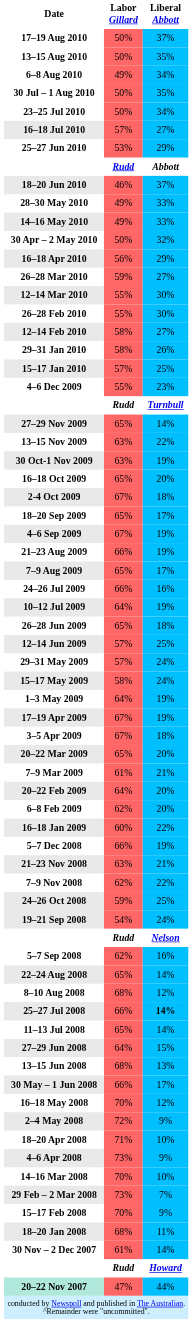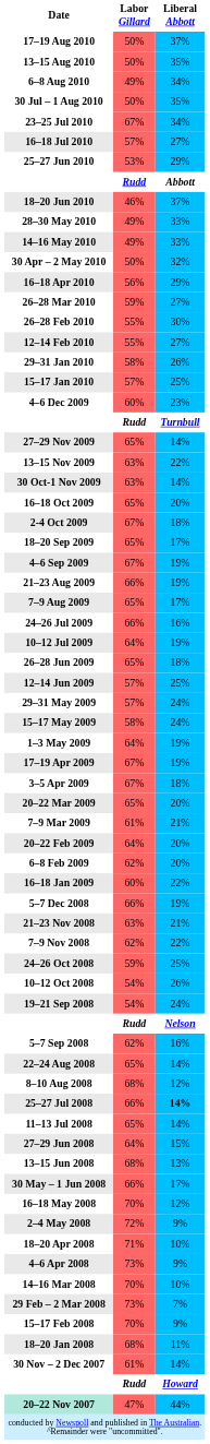 <table class="toccolours" cellpadding="5" cellspacing="0" style="float:left; margin-right:.5em; margin-top:.4em; font-size:90%;">
 <tr>
 </tr>
 <tr>
 <th>Date</th>
 <th>Labor<br><em><a href='#'>Gillard</a></em></th>
 <th>Liberal<br><em><a href='#'>Abbott</a></em></th>
 </tr>
 <tr>
 </tr>
 <tr>
 <th style="text-align:center;">17–19 Aug 2010</th>
 <td style="text-align:center; background:#f66;">50%</td>
 <td style="text-align:center; background:#00bfff;">37%</td>
 </tr>
 <tr>
 <th style="text-align:center;">13–15 Aug 2010</th>
 <td style="text-align:center; background:#f66;">50%</td>
 <td style="text-align:center; background:#00bfff;">35%</td>
 </tr>
 <tr>
 <th style="text-align:center;">6–8 Aug 2010</th>
 <td style="text-align:center; background:#f66;">49%</td>
 <td style="text-align:center; background:#00bfff;">34%</td>
 </tr>
 <tr>
 <th style="text-align:center;">30 Jul – 1 Aug 2010</th>
 <td style="text-align:center; background:#f66;">50%</td>
 <td style="text-align:center; background:#00bfff;">35%</td>
 </tr>
 <tr>
 <th style="text-align:center;">23–25 Jul 2010</th>
-<td style="text-align:center; background:#f66;">50%</td>
+<td style="text-align:center; background:#f66;">67%</td>
 <td style="text-align:center; background:#00bfff;">34%</td>
 </tr>
 <tr>
 <th style="text-align:center;" bgcolor="e9e9e9">16–18 Jul 2010</th>
 <td style="text-align:center; background:#f66;">57%</td>
 <td style="text-align:center; background:#00bfff;">27%</td>
 </tr>
 <tr>
 <th style="text-align:center;">25–27 Jun 2010</th>
 <td style="text-align:center; background:#f66;">53%</td>
 <td style="text-align:center; background:#00bfff;">29%</td>
 </tr>
 <tr>
 <th></th>
 <th><em><a href='#'>Rudd</a></em></th>
 <th><em>Abbott</em></th>
 </tr>
 <tr>
 <th style="text-align:center; background:#e9e9e9;">18–20 Jun 2010</th>
 <td style="text-align:center; background:#f66;">46%</td>
 <td style="text-align:center; background:#00bfff;">37%</td>
 </tr>
 <tr>
 <th style="text-align:center;">28–30 May 2010</th>
 <td style="text-align:center; background:#f66;">49%</td>
 <td style="text-align:center; background:#00bfff;">33%</td>
 </tr>
 <tr>
 <th style="text-align:center; background:#e9e9e9;">14–16 May 2010</th>
 <td style="text-align:center; background:#f66;">49%</td>
 <td style="text-align:center; background:#00bfff;">33%</td>
 </tr>
 <tr>
 <th style="text-align:center;">30 Apr – 2 May 2010</th>
 <td style="text-align:center; background:#f66;">50%</td>
 <td style="text-align:center; background:#00bfff;">32%</td>
 </tr>
 <tr>
 <th style="text-align:center; background:#e9e9e9;">16–18 Apr 2010</th>
 <td style="text-align:center; background:#f66;">56%</td>
 <td style="text-align:center; background:#00bfff;">29%</td>
 </tr>
 <tr>
 <th style="text-align:center;">26–28 Mar 2010</th>
 <td style="text-align:center; background:#f66;">59%</td>
 <td style="text-align:center; background:#00bfff;">27%</td>
 </tr>
 <tr>
-<th style="text-align:center; background:#e9e9e9;">12–14 Mar 2010</th>
-<td style="text-align:center; background:#f66;">55%</td>
-<td style="text-align:center; background:#00bfff;">30%</td>
-</tr>
-<tr>
 <th style="text-align:center;">26–28 Feb 2010</th>
 <td style="text-align:center; background:#f66;">55%</td>
 <td style="text-align:center; background:#00bfff;">30%</td>
 </tr>
 <tr>
 <th style="text-align:center; background:#e9e9e9;">12–14 Feb 2010</th>
-<td style="text-align:center; background:#f66;">58%</td>
+<td style="text-align:center; background:#f66;">55%</td>
 <td style="text-align:center; background:#00bfff;">27%</td>
 </tr>
 <tr>
 <th style="text-align:center;">29–31 Jan 2010</th>
 <td style="text-align:center; background:#f66;">58%</td>
 <td style="text-align:center; background:#00bfff;">26%</td>
 </tr>
 <tr>
 <th style="text-align:center; background:#e9e9e9;">15–17 Jan 2010</th>
 <td style="text-align:center; background:#f66;">57%</td>
 <td style="text-align:center; background:#00bfff;">25%</td>
 </tr>
 <tr>
 <th style="text-align:center;">4–6 Dec 2009</th>
-<td style="text-align:center; background:#f66;">55%</td>
+<td style="text-align:center; background:#f66;">60%</td>
 <td style="text-align:center; background:#00bfff;">23%</td>
 </tr>
 <tr>
 <th></th>
 <th><em>Rudd</em></th>
 <th><em><a href='#'>Turnbull</a></em></th>
 </tr>
 <tr>
 <th style="text-align:center; background:#e9e9e9;">27–29 Nov 2009</th>
 <td style="text-align:center; background:#f66;">65%</td>
 <td style="text-align:center; background:#00bfff;">14%</td>
 </tr>
 <tr>
 <th style="text-align:center;">13–15 Nov 2009</th>
 <td style="text-align:center; background:#f66;">63%</td>
 <td style="text-align:center; background:#00bfff;">22%</td>
 </tr>
 <tr>
 <th style="text-align:center; background:#e9e9e9;">30 Oct-1 Nov 2009</th>
 <td style="text-align:center; background:#f66;">63%</td>
-<td style="text-align:center; background:#00bfff;">19%</td>
+<td style="text-align:center; background:#00bfff;">14%</td>
 </tr>
 <tr>
 <th style="text-align:center;">16–18 Oct 2009</th>
 <td style="text-align:center; background:#f66;">65%</td>
 <td style="text-align:center; background:#00bfff;">20%</td>
 </tr>
 <tr>
 <th style="text-align:center; background:#e9e9e9;">2-4 Oct 2009</th>
 <td style="text-align:center; background:#f66;">67%</td>
 <td style="text-align:center; background:#00bfff;">18%</td>
 </tr>
 <tr>
 <th style="text-align:center;">18–20 Sep 2009</th>
 <td style="text-align:center; background:#f66;">65%</td>
 <td style="text-align:center; background:#00bfff;">17%</td>
 </tr>
 <tr>
 <th style="text-align:center; background:#e9e9e9;">4–6 Sep 2009</th>
 <td style="text-align:center; background:#f66;">67%</td>
 <td style="text-align:center; background:#00bfff;">19%</td>
 </tr>
 <tr>
 <th style="text-align:center;">21–23 Aug 2009</th>
 <td style="text-align:center; background:#f66;">66%</td>
 <td style="text-align:center; background:#00bfff;">19%</td>
 </tr>
 <tr>
 <th style="text-align:center; background:#e9e9e9;">7–9 Aug 2009</th>
 <td style="text-align:center; background:#f66;">65%</td>
 <td style="text-align:center; background:#00bfff;">17%</td>
 </tr>
 <tr>
 <th style="text-align:center;">24–26 Jul 2009</th>
 <td style="text-align:center; background:#f66;">66%</td>
 <td style="text-align:center; background:#00bfff;">16%</td>
 </tr>
 <tr>
 <th style="text-align:center; background:#e9e9e9;">10–12 Jul 2009</th>
 <td style="text-align:center; background:#f66;">64%</td>
 <td style="text-align:center; background:#00bfff;">19%</td>
 </tr>
 <tr>
 <th style="text-align:center;">26–28 Jun 2009</th>
 <td style="text-align:center; background:#f66;">65%</td>
 <td style="text-align:center; background:#00bfff;">18%</td>
 </tr>
 <tr>
 <th style="text-align:center; background:#e9e9e9;">12–14 Jun 2009</th>
 <td style="text-align:center; background:#f66;">57%</td>
 <td style="text-align:center; background:#00bfff;">25%</td>
 </tr>
 <tr>
 <th style="text-align:center;">29–31 May 2009</th>
 <td style="text-align:center; background:#f66;">57%</td>
 <td style="text-align:center; background:#00bfff;">24%</td>
 </tr>
 <tr>
 <th style="text-align:center; background:#e9e9e9;">15–17 May 2009</th>
 <td style="text-align:center; background:#f66;">58%</td>
 <td style="text-align:center; background:#00bfff;">24%</td>
 </tr>
 <tr>
 <th style="text-align:center;">1–3 May 2009</th>
 <td style="text-align:center; background:#f66;">64%</td>
 <td style="text-align:center; background:#00bfff;">19%</td>
 </tr>
 <tr>
 <th style="text-align:center; background:#e9e9e9;">17–19 Apr 2009</th>
 <td style="text-align:center; background:#f66;">67%</td>
 <td style="text-align:center; background:#00bfff;">19%</td>
 </tr>
 <tr>
 <th style="text-align:center;">3–5 Apr 2009</th>
 <td style="text-align:center; background:#f66;">67%</td>
 <td style="text-align:center; background:#00bfff;">18%</td>
 </tr>
 <tr>
 <th style="text-align:center; background:#e9e9e9;">20–22 Mar 2009</th>
 <td style="text-align:center; background:#f66;">65%</td>
 <td style="text-align:center; background:#00bfff;">20%</td>
 </tr>
 <tr>
 <th style="text-align:center;">7–9 Mar 2009</th>
 <td style="text-align:center; background:#f66;">61%</td>
 <td style="text-align:center; background:#00bfff;">21%</td>
 </tr>
 <tr>
 <th style="text-align:center; background:#e9e9e9;">20–22 Feb 2009</th>
 <td style="text-align:center; background:#f66;">64%</td>
 <td style="text-align:center; background:#00bfff;">20%</td>
 </tr>
 <tr>
 <th style="text-align:center;">6–8 Feb 2009</th>
 <td style="text-align:center; background:#f66;">62%</td>
 <td style="text-align:center; background:#00bfff;">20%</td>
 </tr>
 <tr>
 <th style="text-align:center; background:#e9e9e9;">16–18 Jan 2009</th>
 <td style="text-align:center; background:#f66;">60%</td>
 <td style="text-align:center; background:#00bfff;">22%</td>
 </tr>
 <tr>
 <th style="text-align:center;">5–7 Dec 2008</th>
 <td style="text-align:center; background:#f66;">66%</td>
 <td style="text-align:center; background:#00bfff;">19%</td>
 </tr>
 <tr>
 <th style="text-align:center; background:#e9e9e9;">21–23 Nov 2008</th>
 <td style="text-align:center; background:#f66;">63%</td>
 <td style="text-align:center; background:#00bfff;">21%</td>
 </tr>
 <tr>
 <th style="text-align:center;">7–9 Nov 2008</th>
 <td style="text-align:center; background:#f66;">62%</td>
 <td style="text-align:center; background:#00bfff;">22%</td>
 </tr>
 <tr>
 <th style="text-align:center; background:#e9e9e9;">24–26 Oct 2008</th>
 <td style="text-align:center; background:#f66;">59%</td>
 <td style="text-align:center; background:#00bfff;">25%</td>
 </tr>
 <tr>
+<th style="text-align:center;">10–12 Oct 2008</th>
+<td style="text-align:center; background:#f66;">54%</td>
+<td style="text-align:center; background:#00bfff;">26%</td>
+</tr>
+<tr>
 <th style="text-align:center; background:#e9e9e9;">19–21 Sep 2008</th>
 <td style="text-align:center; background:#f66;">54%</td>
 <td style="text-align:center; background:#00bfff;">24%</td>
 </tr>
 <tr>
 <th></th>
 <th><em>Rudd</em></th>
 <th><em><a href='#'>Nelson</a></em></th>
 </tr>
 <tr>
 <th style="text-align:center;">5–7 Sep 2008</th>
 <td style="text-align:center; background:#f66;">62%</td>
 <td style="text-align:center; background:#00bfff;">16%</td>
 </tr>
 <tr>
 <th style="text-align:center; background:#e9e9e9;">22–24 Aug 2008</th>
 <td style="text-align:center; background:#f66;">65%</td>
 <td style="text-align:center; background:#00bfff;">14%</td>
 </tr>
 <tr>
 <th style="text-align:center;">8–10 Aug 2008</th>
 <td style="text-align:center; background:#f66;">68%</td>
 <td style="text-align:center; background:#00bfff;">12%</td>
 </tr>
 <tr>
 <th style="text-align:center; background:#e9e9e9;">25–27 Jul 2008</th>
 <td style="text-align:center; background:#f66;">66%</td>
 <td style="text-align:center; background:#00bfff;"><strong>14%</strong></td>
 </tr>
 <tr>
 <th style="text-align:center;">11–13 Jul 2008</th>
 <td style="text-align:center; background:#f66;">65%</td>
 <td style="text-align:center; background:#00bfff;">14%</td>
 </tr>
 <tr>
 <th style="text-align:center; background:#e9e9e9;">27–29 Jun 2008</th>
 <td style="text-align:center; background:#f66;">64%</td>
 <td style="text-align:center; background:#00bfff;">15%</td>
 </tr>
 <tr>
 <th style="text-align:center;">13–15 Jun 2008</th>
 <td style="text-align:center; background:#f66;">68%</td>
 <td style="text-align:center; background:#00bfff;">13%</td>
 </tr>
 <tr>
 <th style="text-align:center; background:#e9e9e9;">30 May – 1 Jun 2008</th>
 <td style="text-align:center; background:#f66;">66%</td>
 <td style="text-align:center; background:#00bfff;">17%</td>
 </tr>
 <tr>
 <th style="text-align:center;">16–18 May 2008</th>
 <td style="text-align:center; background:#f66;">70%</td>
 <td style="text-align:center; background:#00bfff;">12%</td>
 </tr>
 <tr>
 <th style="text-align:center; background:#e9e9e9;">2–4 May 2008</th>
 <td style="text-align:center; background:#f66;">72%</td>
 <td style="text-align:center; background:#00bfff;">9%</td>
 </tr>
 <tr>
 <th style="text-align:center;">18–20 Apr 2008</th>
 <td style="text-align:center; background:#f66;">71%</td>
 <td style="text-align:center; background:#00bfff;">10%</td>
 </tr>
 <tr>
 <th style="text-align:center; background:#e9e9e9;">4–6 Apr 2008</th>
 <td style="text-align:center; background:#f66;">73%</td>
 <td style="text-align:center; background:#00bfff;">9%</td>
 </tr>
 <tr>
 <th style="text-align:center;">14–16 Mar 2008</th>
 <td style="text-align:center; background:#f66;">70%</td>
 <td style="text-align:center; background:#00bfff;">10%</td>
 </tr>
 <tr>
 <th style="text-align:center; background:#e9e9e9;">29 Feb – 2 Mar 2008</th>
 <td style="text-align:center; background:#f66;">73%</td>
 <td style="text-align:center; background:#00bfff;">7%</td>
 </tr>
 <tr>
 <th style="text-align:center;">15–17 Feb 2008</th>
 <td style="text-align:center; background:#f66;">70%</td>
 <td style="text-align:center; background:#00bfff;">9%</td>
 </tr>
 <tr>
 <th style="text-align:center; background:#e9e9e9;">18–20 Jan 2008</th>
 <td style="text-align:center; background:#f66;">68%</td>
 <td style="text-align:center; background:#00bfff;">11%</td>
 </tr>
 <tr>
 <th style="text-align:center;">30 Nov – 2 Dec 2007</th>
 <td style="text-align:center; background:#f66;">61%</td>
 <td style="text-align:center; background:#00bfff;">14%</td>
 </tr>
 <tr>
 <th></th>
 <th><em>Rudd</em></th>
 <th><em><a href='#'>Howard</a></em></th>
 </tr>
 <tr>
 <th style="text-align:center; background:#b0e9db;">20–22 Nov 2007</th>
 <td style="text-align:center; background:#f66;">47%</td>
 <td style="text-align:center; background:#00bfff;">44%</td>
 </tr>
 <tr>
 <td colspan="3"  style="font-size:80%; background:#cef; text-align:center;"> conducted by <a href='#'>Newspoll</a> and published in <a href='#'>The Australian</a>.<br>^Remainder were "uncommitted".</td>
 </tr>
 </table>
